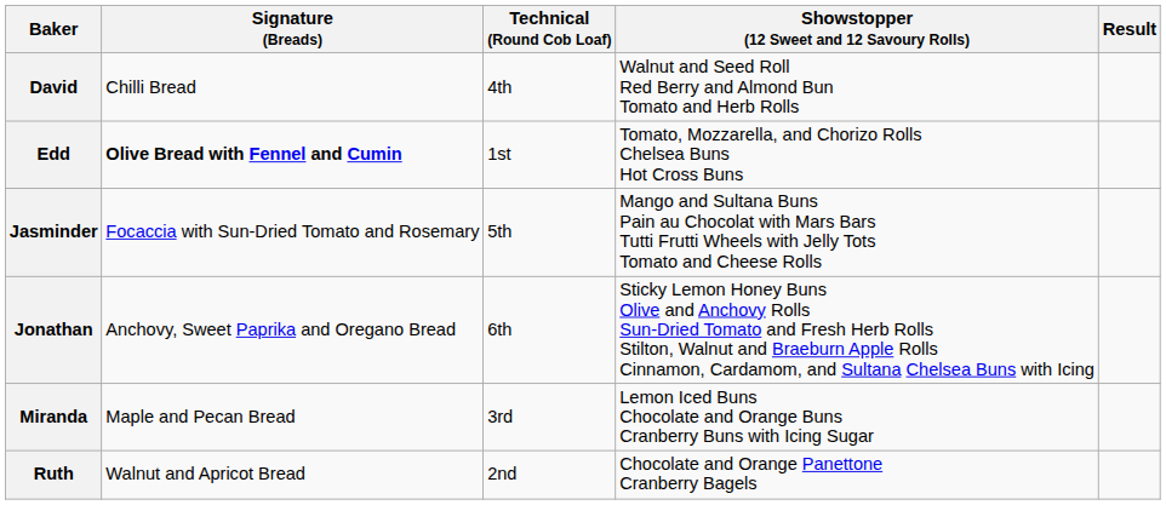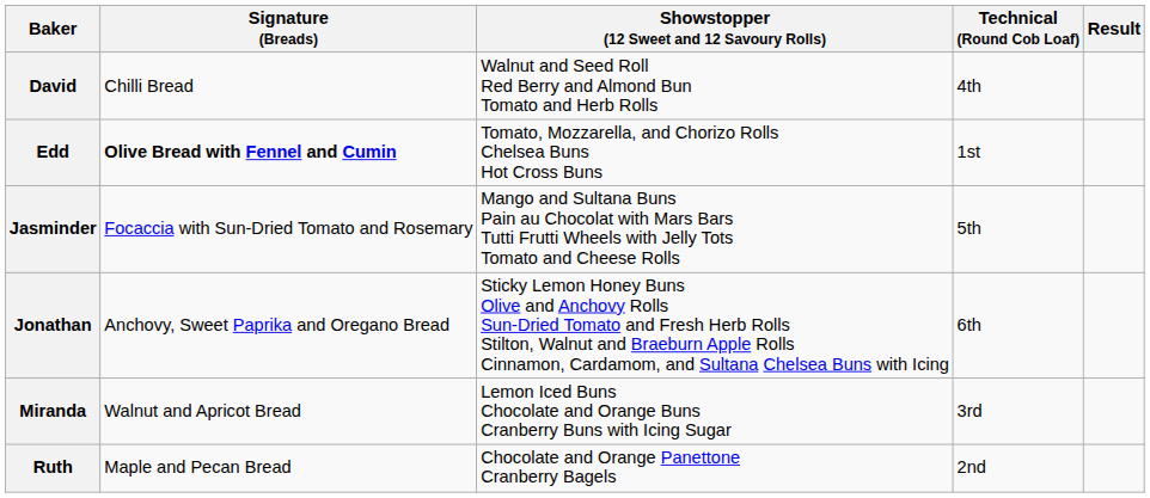 <table class="wikitable sortable col3center sticky-header">
 <tr>
 <th scope="col">Baker</th>
 <th scope="col" class="unsortable">Signature<br><small>(Breads)</small></th>
+<th scope="col" class="unsortable">Showstopper<br><small>(12 Sweet and 12 Savoury Rolls)</small></th>
 <th scope="col">Technical<br><small>(Round Cob Loaf)</small></th>
-<th scope="col" class="unsortable">Showstopper<br><small>(12 Sweet and 12 Savoury Rolls)</small></th>
 <th scope="col">Result</th>
 </tr>
 <tr>
 <th scope="row">David</th>
 <td>Chilli Bread</td>
+<td>Walnut and Seed Roll<br>Red Berry and Almond Bun<br>Tomato and Herb Rolls</td>
 <td>4th</td>
-<td>Walnut and Seed Roll<br>Red Berry and Almond Bun<br>Tomato and Herb Rolls</td>
 <td></td>
 </tr>
 <tr>
 <th scope="row">Edd</th>
 <td><strong>Olive Bread with <a href='#'>Fennel</a> and <a href='#'>Cumin</a></strong></td>
+<td>Tomato, Mozzarella, and Chorizo Rolls<br>Chelsea Buns<br>Hot Cross Buns</td>
 <td>1st</td>
-<td>Tomato, Mozzarella, and Chorizo Rolls<br>Chelsea Buns<br>Hot Cross Buns</td>
 <td></td>
 </tr>
 <tr>
 <th scope="row">Jasminder</th>
 <td><a href='#'>Focaccia</a> with Sun-Dried Tomato and Rosemary</td>
+<td>Mango and Sultana Buns<br>Pain au Chocolat with Mars Bars<br>Tutti Frutti Wheels with Jelly Tots<br>Tomato and Cheese Rolls</td>
 <td>5th</td>
-<td>Mango and Sultana Buns<br>Pain au Chocolat with Mars Bars<br>Tutti Frutti Wheels with Jelly Tots<br>Tomato and Cheese Rolls</td>
 <td></td>
 </tr>
 <tr>
 <th scope="row">Jonathan</th>
 <td>Anchovy, Sweet <a href='#'>Paprika</a> and Oregano Bread</td>
+<td>Sticky Lemon Honey Buns<br><a href='#'>Olive</a> and <a href='#'>Anchovy</a> Rolls<br><a href='#'>Sun-Dried Tomato</a> and Fresh Herb Rolls<br>Stilton, Walnut and <a href='#'>Braeburn Apple</a> Rolls<br>Cinnamon, Cardamom, and <a href='#'>Sultana</a> <a href='#'>Chelsea Buns</a> with Icing</td>
 <td>6th</td>
-<td>Sticky Lemon Honey Buns<br><a href='#'>Olive</a> and <a href='#'>Anchovy</a> Rolls<br><a href='#'>Sun-Dried Tomato</a> and Fresh Herb Rolls<br>Stilton, Walnut and <a href='#'>Braeburn Apple</a> Rolls<br>Cinnamon, Cardamom, and <a href='#'>Sultana</a> <a href='#'>Chelsea Buns</a> with Icing</td>
 <td></td>
 </tr>
 <tr>
 <th scope="row">Miranda</th>
-<td>Maple and Pecan Bread</td>
+<td>Walnut and Apricot Bread</td>
+<td>Lemon Iced Buns<br>Chocolate and Orange Buns<br>Cranberry Buns with Icing Sugar</td>
 <td>3rd</td>
-<td>Lemon Iced Buns<br>Chocolate and Orange Buns<br>Cranberry Buns with Icing Sugar</td>
 <td></td>
 </tr>
 <tr>
 <th scope="row">Ruth</th>
-<td>Walnut and Apricot Bread</td>
+<td>Maple and Pecan Bread</td>
+<td>Chocolate and Orange <a href='#'>Panettone</a><br>Cranberry Bagels</td>
 <td>2nd</td>
-<td>Chocolate and Orange <a href='#'>Panettone</a><br>Cranberry Bagels</td>
 <td></td>
 </tr>
 </table>
